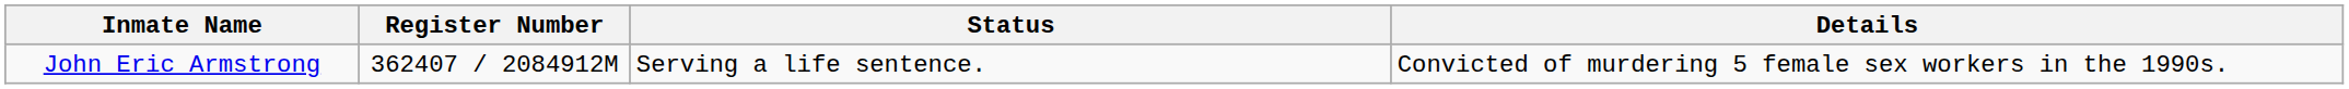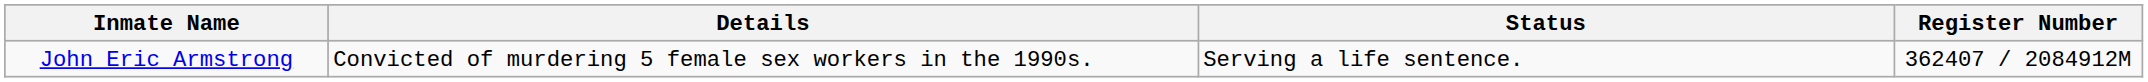 <table class="wikitable sortable">
 <tr>
 <th width=13%>Inmate Name</th>
+<th width=35%>Details</th>
+<th width=28%>Status</th>
 <th width=10%>Register Number</th>
-<th width=28%>Status</th>
-<th width=35%>Details</th>
 </tr>
 <tr>
 <td style="text-align:center;"><a href='#'>John Eric Armstrong</a></td>
+<td>Convicted of murdering 5 female sex workers in the 1990s.</td>
+<td>Serving a life sentence.</td>
 <td style="text-align:center;">362407 / 2084912M</td>
-<td>Serving a life sentence.</td>
-<td>Convicted of murdering 5 female sex workers in the 1990s.</td>
 </tr>
 </table>
